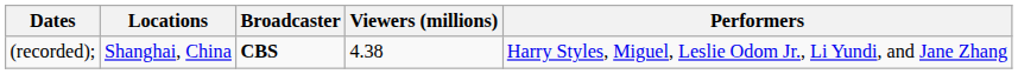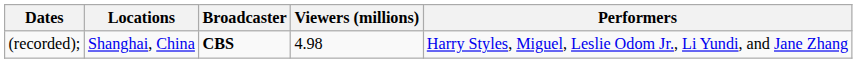 <table class="wikitable" style="font-size: 85%">
 <tr>
 <th>Dates</th>
 <th>Locations</th>
 <th>Broadcaster</th>
 <th>Viewers (millions)</th>
 <th>Performers</th>
 </tr>
 <tr>
 <td> (recorded); </td>
 <td><a href='#'>Shanghai</a>, <a href='#'>China</a></td>
 <td><strong>CBS</strong></td>
-<td>4.38</td>
+<td>4.98</td>
 <td><a href='#'>Harry Styles</a>, <a href='#'>Miguel</a>, <a href='#'>Leslie Odom Jr.</a>, <a href='#'>Li Yundi</a>, and <a href='#'>Jane Zhang</a></td>
 </tr>
 </table>
